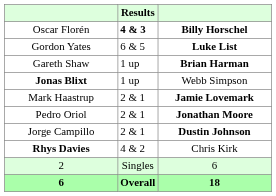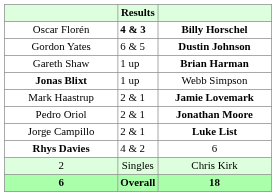 <table border="1" cellpadding="3" style="border-collapse:collapse; text-align:center;">
 <tr style="background:#ddffdd;">
 <th width=160></th>
 <th>Results</th>
 <th width=160></th>
 </tr>
 <tr>
 <td>Oscar Florén</td>
 <td align=left><strong> 4 & 3</strong></td>
 <td><strong>Billy Horschel</strong></td>
 </tr>
 <tr>
 <td>Gordon Yates</td>
 <td align=left> 6 & 5</td>
-<td><strong>Luke List</strong></td>
+<td><strong>Dustin Johnson</strong></td>
 </tr>
 <tr>
 <td>Gareth Shaw</td>
 <td align=left> 1 up</td>
 <td><strong>Brian Harman</strong></td>
 </tr>
 <tr>
 <td><strong>Jonas Blixt</strong></td>
 <td align=left> 1 up</td>
 <td>Webb Simpson</td>
 </tr>
 <tr>
 <td>Mark Haastrup</td>
 <td align=left> 2 & 1</td>
 <td><strong>Jamie Lovemark</strong></td>
 </tr>
 <tr>
 <td>Pedro Oriol</td>
 <td align=left> 2 & 1</td>
 <td><strong>Jonathan Moore</strong></td>
 </tr>
 <tr>
 <td>Jorge Campillo</td>
 <td align=left> 2 & 1</td>
-<td><strong>Dustin Johnson</strong></td>
+<td><strong>Luke List</strong></td>
 </tr>
 <tr>
 <td><strong>Rhys Davies</strong></td>
 <td align=left> 4 & 2</td>
-<td>Chris Kirk</td>
+<td>6</td>
 </tr>
 <tr style="background:#ddffdd;">
 <td>2</td>
 <td>Singles</td>
-<td>6</td>
+<td>Chris Kirk</td>
 </tr>
 <tr style="background:#aaffaa;">
 <th>6</th>
 <th>Overall</th>
 <th>18</th>
 </tr>
 </table>
